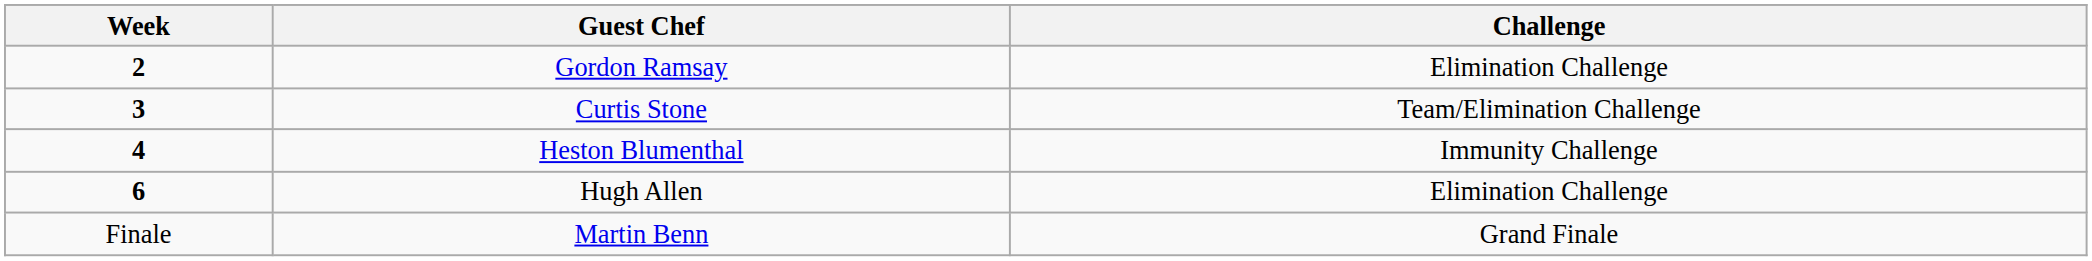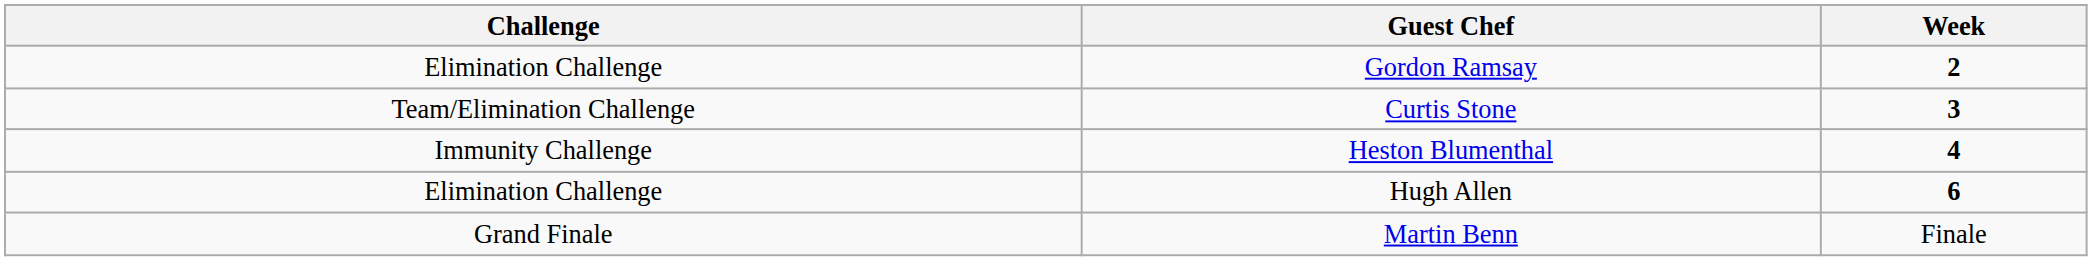 <table class="wikitable" style="text-align:center; width:85%; font-size:85%; line-height:15px">
 <tr>
+<th>Challenge</th>
+<th>Guest Chef</th>
 <th>Week</th>
-<th>Guest Chef</th>
-<th>Challenge</th>
 </tr>
 <tr>
+<td>Elimination Challenge</td>
+<td><a href='#'>Gordon Ramsay</a></td>
 <td><strong>2</strong></td>
-<td><a href='#'>Gordon Ramsay</a></td>
-<td>Elimination Challenge</td>
 </tr>
 <tr>
+<td>Team/Elimination Challenge</td>
+<td><a href='#'>Curtis Stone</a></td>
 <td><strong>3</strong></td>
-<td><a href='#'>Curtis Stone</a></td>
-<td>Team/Elimination Challenge</td>
 </tr>
 <tr>
+<td>Immunity Challenge</td>
+<td><a href='#'>Heston Blumenthal</a></td>
 <td><strong>4</strong></td>
-<td><a href='#'>Heston Blumenthal</a></td>
-<td>Immunity Challenge</td>
 </tr>
 <tr>
+<td>Elimination Challenge</td>
+<td>Hugh Allen</td>
 <td><strong>6</strong></td>
-<td>Hugh Allen</td>
-<td>Elimination Challenge</td>
 </tr>
 <tr>
+<td>Grand Finale</td>
+<td><a href='#'>Martin Benn</a></td>
 <td>Finale</td>
-<td><a href='#'>Martin Benn</a></td>
-<td>Grand Finale</td>
 </tr>
 </table>
